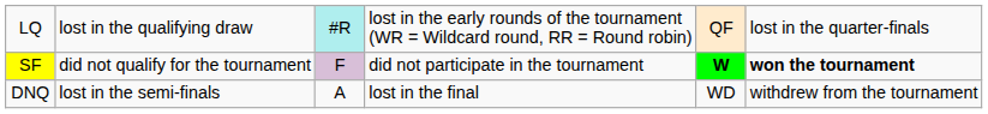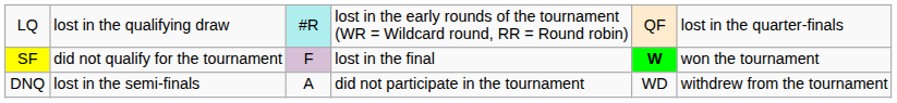 <table class="wikitable" style="font-size:78%;">
 <tr>
 <td align="center"  width="30">LQ</td>
 <td>lost in the qualifying draw</td>
 <td align="center" style="background:#afeeee;">#R</td>
 <td>lost in the early rounds of the tournament<br>(WR = Wildcard round, RR = Round robin)</td>
 <td align="center" style="background:#ffebcd;">QF</td>
 <td>lost in the quarter-finals</td>
 </tr>
 <tr>
 <td align="center" style="background:yellow;">SF</td>
 <td>did not qualify for the tournament</td>
 <td align="center" style="background:#D8BFD8;">F</td>
-<td>did not participate in the tournament</td>
+<td>lost in the final</td>
 <td align="center" style="background:#00ff00;"><strong>W</strong></td>
-<td><strong>won the tournament</strong></td>
+<td>won the tournament</td>
 </tr>
 <tr>
 <td align="center" width="30">DNQ</td>
 <td>lost in the semi-finals</td>
 <td align="center"  width="30">A</td>
-<td>lost in the final</td>
+<td>did not participate in the tournament</td>
 <td align="center"  width="30">WD</td>
 <td>withdrew from the tournament</td>
 </tr>
 </table>
